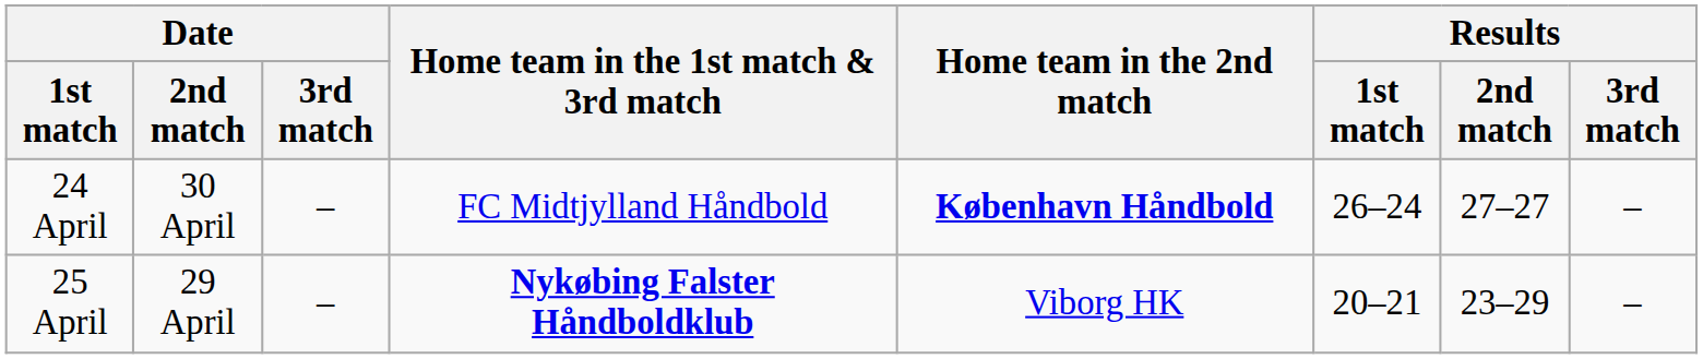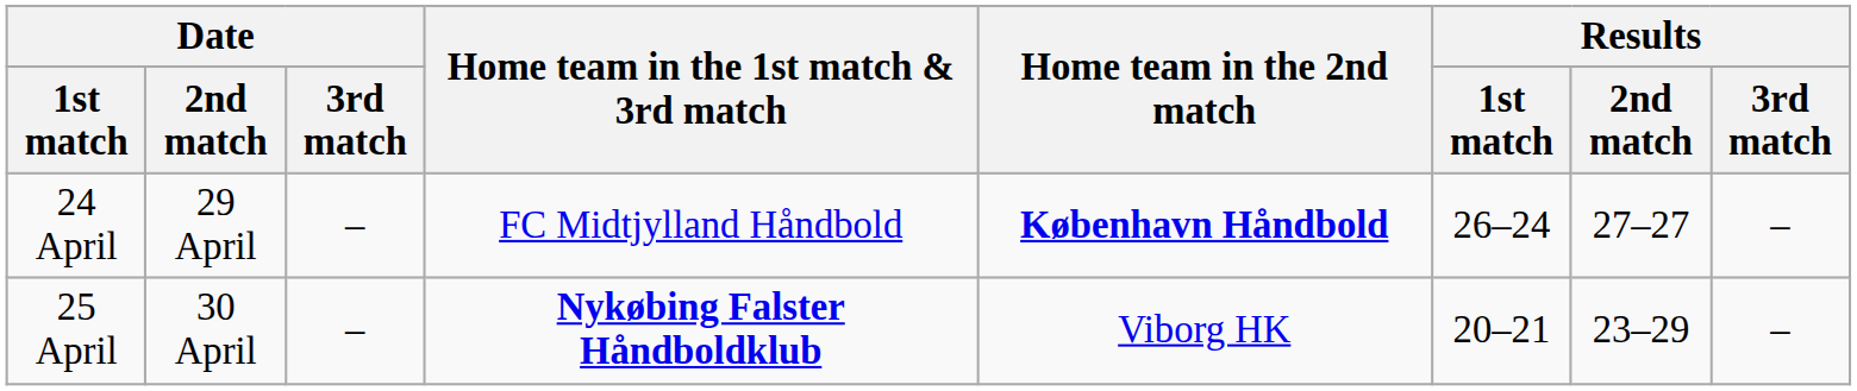 <table class="wikitable" style="text-align:center; margin-left:1em;">
 <tr>
 <th colspan="3">Date</th>
 <th rowspan="2" style="width:220px;">Home team in the 1st match & 3rd match</th>
 <th rowspan="2" style="width:180px;">Home team in the 2nd match</th>
 <th colspan="3">Results</th>
 </tr>
 <tr>
 <th style="width:50px;">1st match</th>
 <th style="width:50px;">2nd match</th>
 <th style="width:50px;">3rd match</th>
 <th style="width:50px;">1st match</th>
 <th style="width:50px;">2nd match</th>
 <th style="width:50px;">3rd match</th>
 </tr>
 <tr>
 <td>24 April</td>
-<td>30 April</td>
+<td>29 April</td>
 <td>–</td>
 <td><a href='#'>FC Midtjylland Håndbold</a></td>
 <td><strong><a href='#'>København Håndbold</a></strong></td>
 <td>26–24</td>
 <td>27–27</td>
 <td>–</td>
 </tr>
 <tr>
 <td>25 April</td>
-<td>29 April</td>
+<td>30 April</td>
 <td>–</td>
 <td><strong><a href='#'>Nykøbing Falster Håndboldklub</a></strong></td>
 <td><a href='#'>Viborg HK</a></td>
 <td>20–21</td>
 <td>23–29</td>
 <td>–</td>
 </tr>
 </table>
